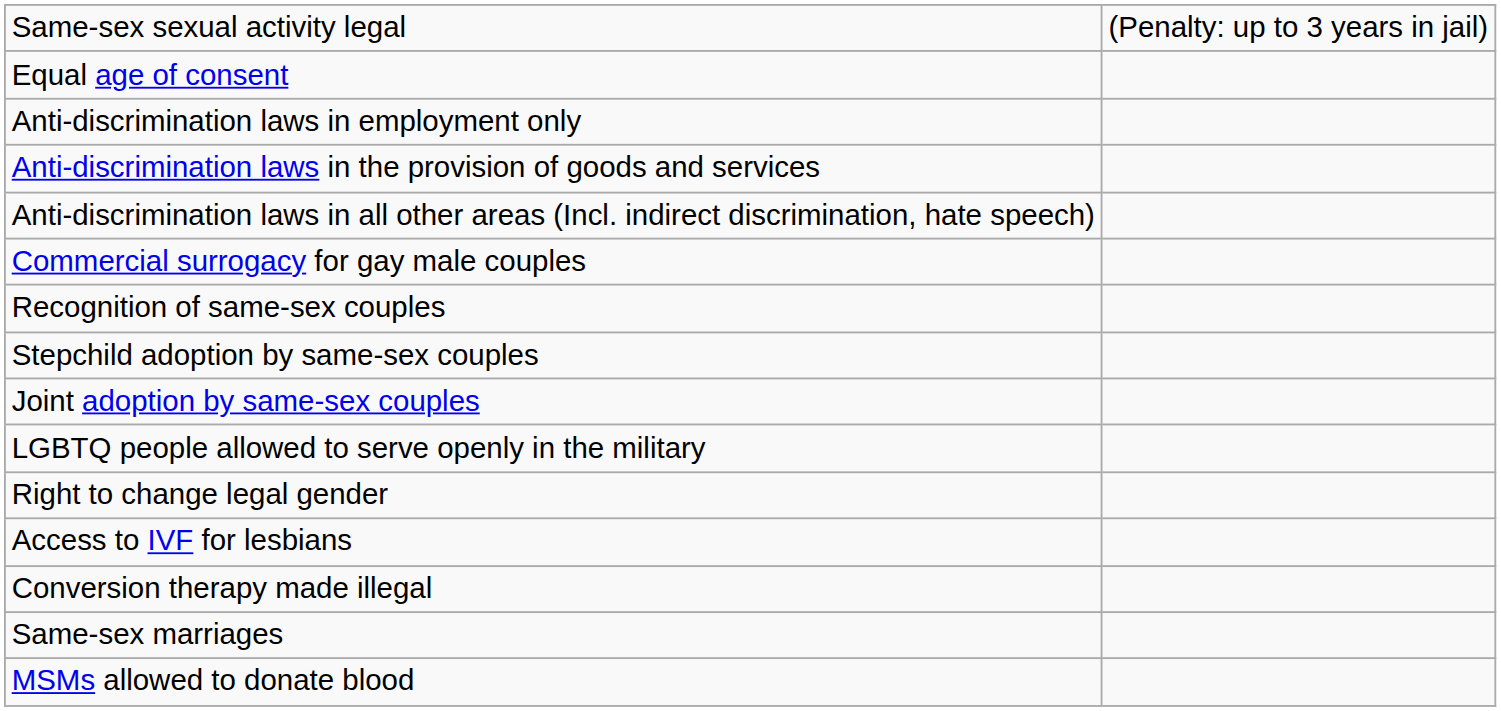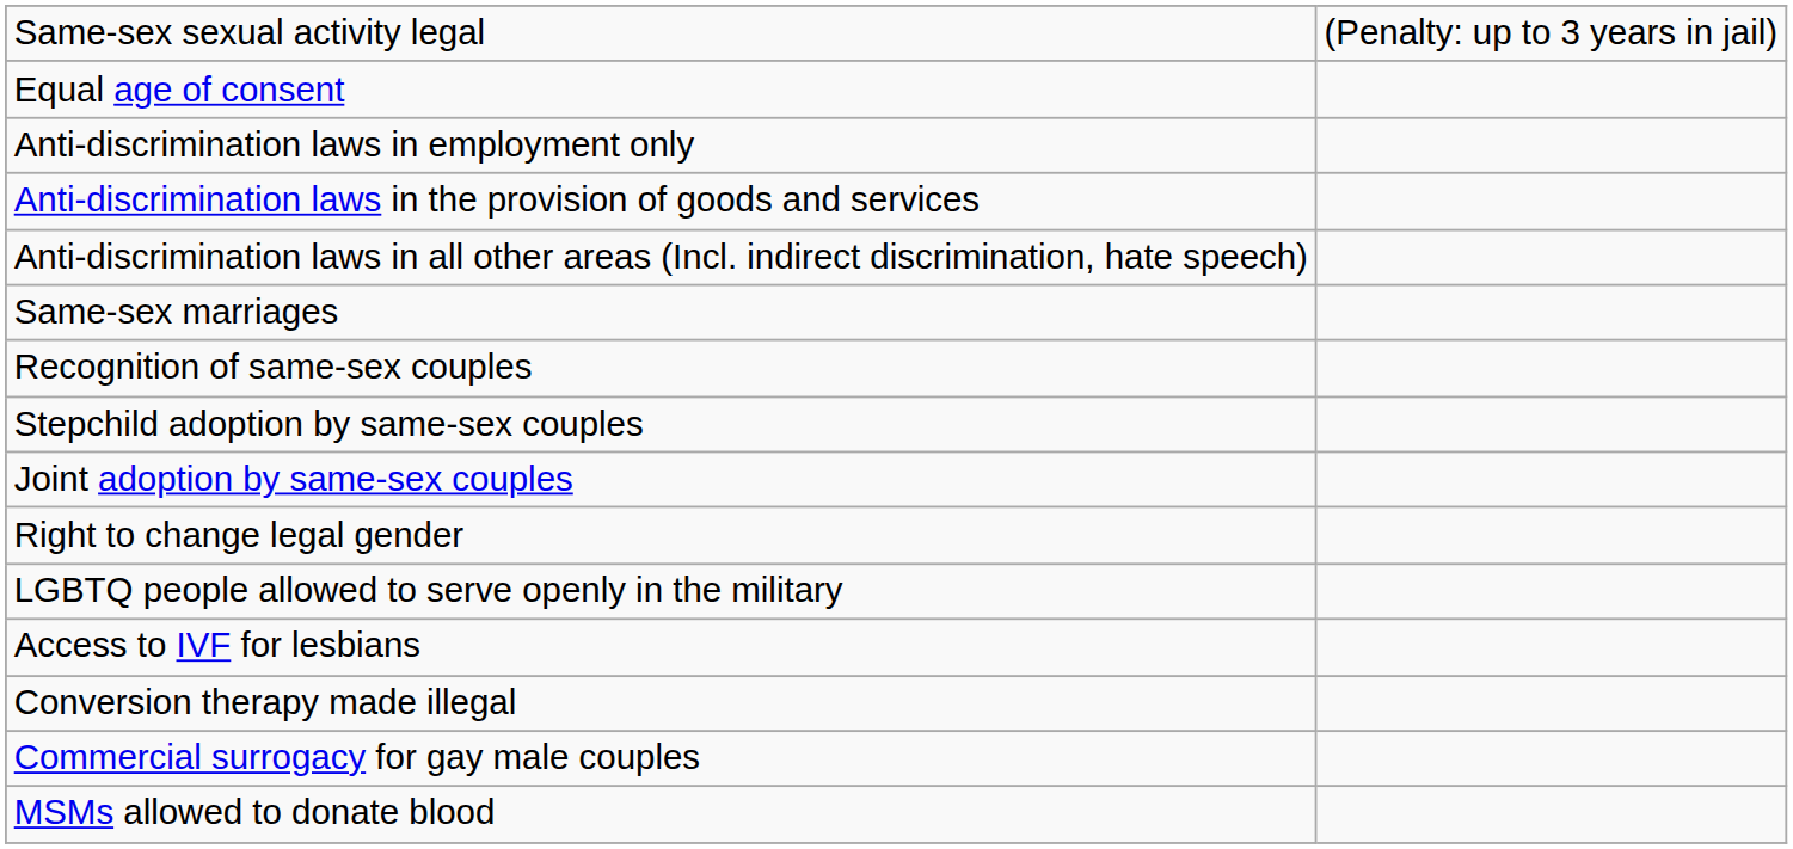 <table class="wikitable">
 <tr>
 <td>Same-sex sexual activity legal</td>
 <td> (Penalty: up to 3 years in jail)</td>
 </tr>
 <tr>
 <td>Equal <a href='#'>age of consent</a></td>
 <td></td>
 </tr>
 <tr>
 <td>Anti-discrimination laws in employment only</td>
 <td></td>
 </tr>
 <tr>
 <td><a href='#'>Anti-discrimination laws</a> in the provision of goods and services</td>
 <td></td>
 </tr>
 <tr>
 <td>Anti-discrimination laws in all other areas (Incl. indirect discrimination, hate speech)</td>
 <td></td>
 </tr>
 <tr>
-<td><a href='#'>Commercial surrogacy</a> for gay male couples</td>
+<td>Same-sex marriages</td>
 <td></td>
 </tr>
 <tr>
 <td>Recognition of same-sex couples</td>
 <td></td>
 </tr>
 <tr>
 <td>Stepchild adoption by same-sex couples</td>
 <td></td>
 </tr>
 <tr>
 <td>Joint <a href='#'>adoption by same-sex couples</a></td>
 <td></td>
 </tr>
 <tr>
-<td>LGBTQ people allowed to serve openly in the military</td>
+<td>Right to change legal gender</td>
 <td></td>
 </tr>
 <tr>
-<td>Right to change legal gender</td>
+<td>LGBTQ people allowed to serve openly in the military</td>
 <td></td>
 </tr>
 <tr>
 <td>Access to <a href='#'>IVF</a> for lesbians</td>
 <td></td>
 </tr>
 <tr>
 <td>Conversion therapy made illegal</td>
 <td></td>
 </tr>
 <tr>
-<td>Same-sex marriages</td>
+<td><a href='#'>Commercial surrogacy</a> for gay male couples</td>
 <td></td>
 </tr>
 <tr>
 <td><a href='#'>MSMs</a> allowed to donate blood</td>
 <td></td>
 </tr>
 </table>
